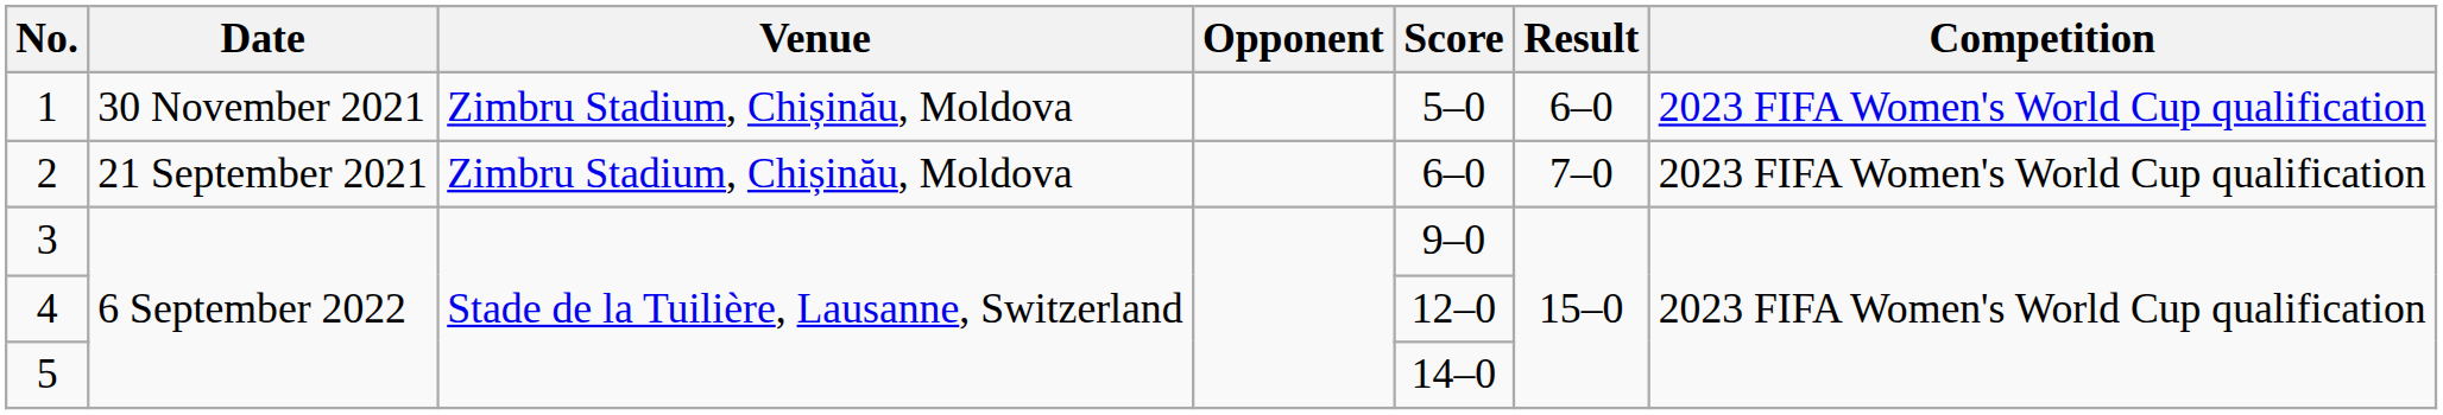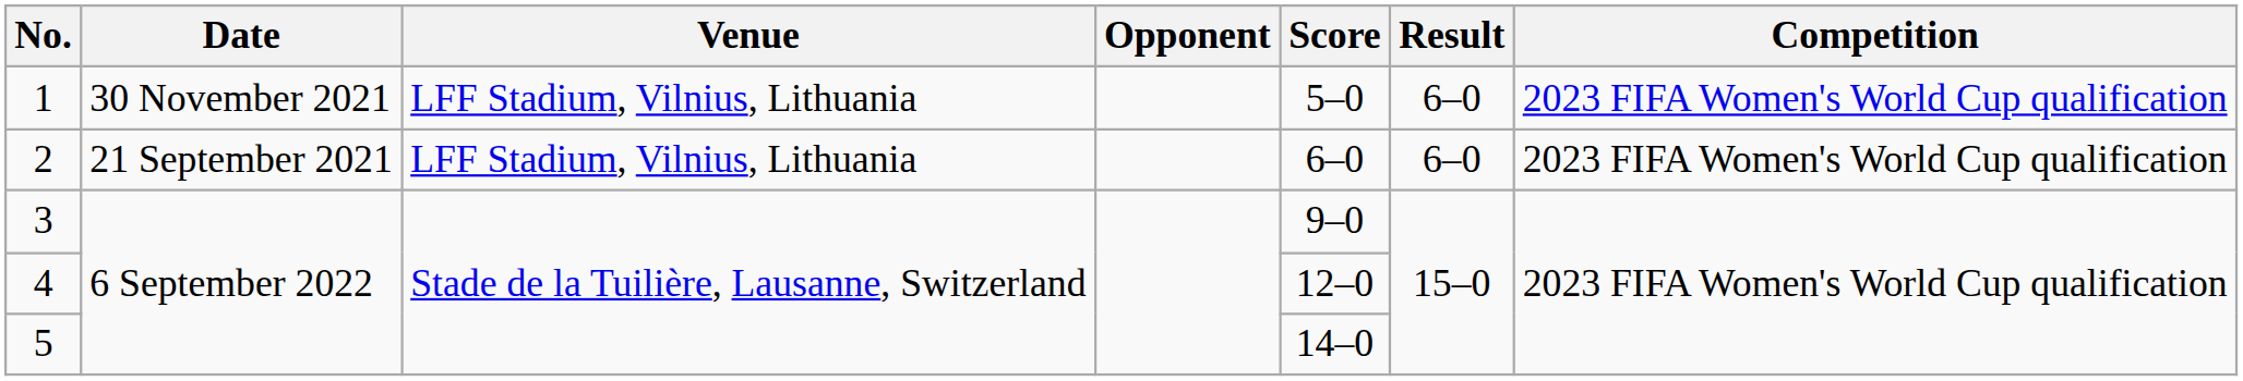 <table class="wikitable sortable">
 <tr>
 <th scope="col">No.</th>
 <th scope="col">Date</th>
 <th scope="col">Venue</th>
 <th scope="col">Opponent</th>
 <th scope="col">Score</th>
 <th scope="col">Result</th>
 <th scope="col">Competition</th>
 </tr>
 <tr>
 <td align="center">1</td>
 <td>30 November 2021</td>
-<td><a href='#'>Zimbru Stadium</a>, <a href='#'>Chișinău</a>, Moldova</td>
+<td><a href='#'>LFF Stadium</a>, <a href='#'>Vilnius</a>, Lithuania</td>
 <td></td>
 <td align="center">5–0</td>
 <td align="center">6–0</td>
 <td><a href='#'>2023 FIFA Women's World Cup qualification</a></td>
 </tr>
 <tr>
 <td align="center">2</td>
 <td>21 September 2021</td>
-<td><a href='#'>Zimbru Stadium</a>, <a href='#'>Chișinău</a>, Moldova</td>
+<td><a href='#'>LFF Stadium</a>, <a href='#'>Vilnius</a>, Lithuania</td>
 <td></td>
 <td align="center">6–0</td>
-<td align="center">7–0</td>
+<td align="center">6–0</td>
 <td>2023 FIFA Women's World Cup qualification</td>
 </tr>
 <tr>
 <td align="center">3</td>
 <td rowspan="3">6 September 2022</td>
 <td rowspan="3"><a href='#'>Stade de la Tuilière</a>, <a href='#'>Lausanne</a>, Switzerland</td>
 <td rowspan="3"></td>
 <td align="center">9–0</td>
 <td rowspan="3" style="text-align:center">15–0</td>
 <td rowspan="3">2023 FIFA Women's World Cup qualification</td>
 </tr>
 <tr>
 <td align="center">4</td>
 <td align="center">12–0</td>
 </tr>
 <tr>
 <td align="center">5</td>
 <td align="center">14–0</td>
 </tr>
 </table>
